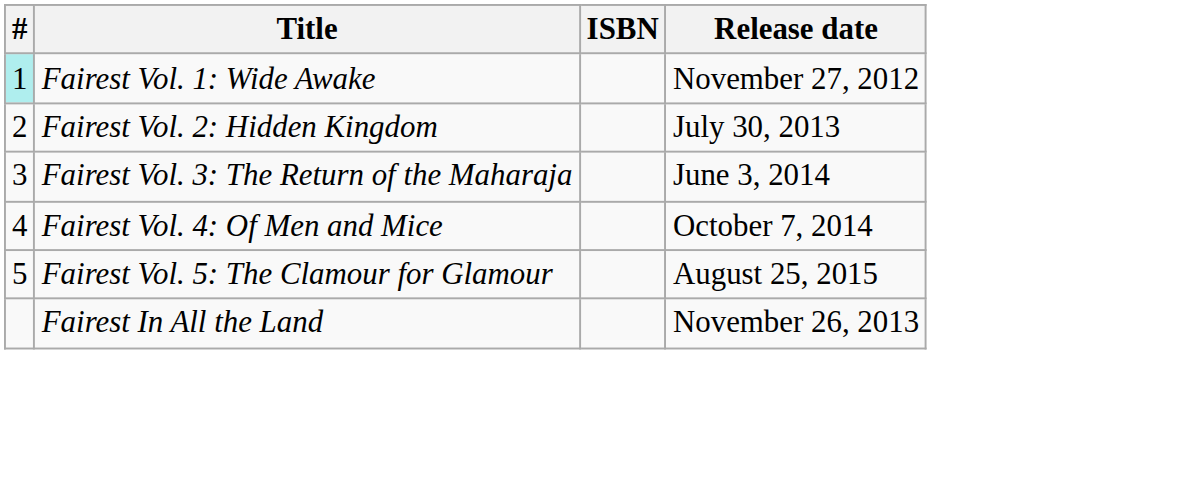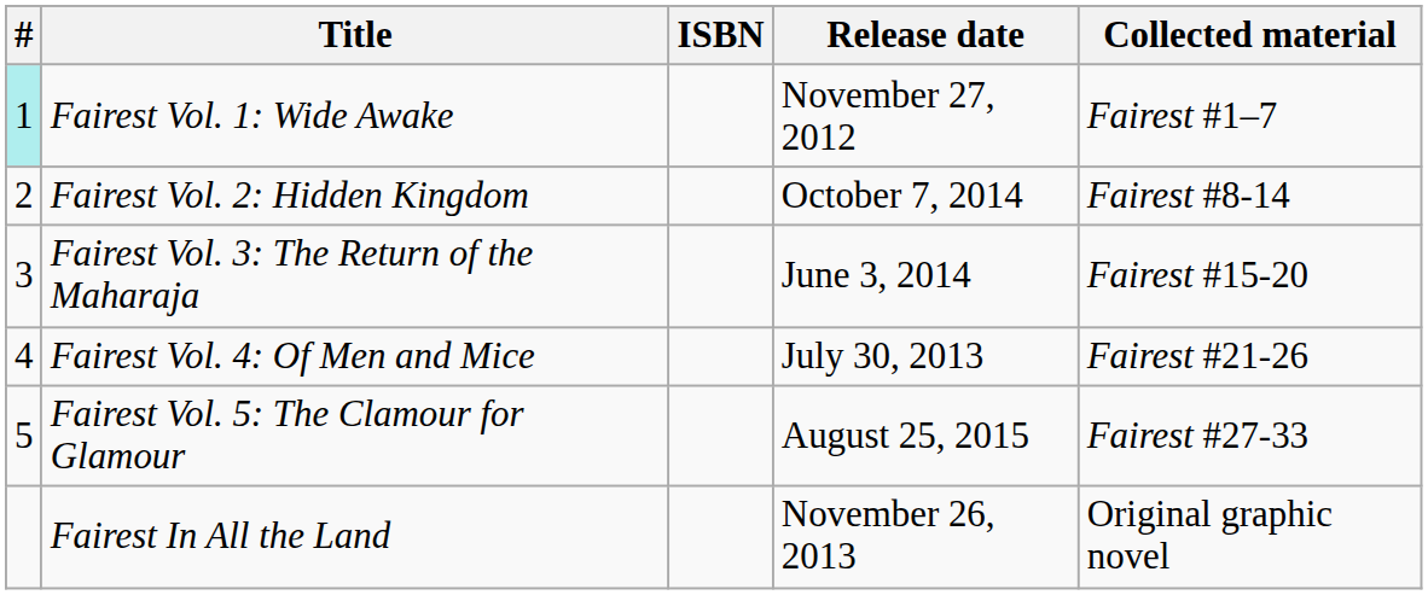 <table class="wikitable">
 <tr>
 <th>#</th>
 <th>Title</th>
 <th>ISBN</th>
 <th>Release date</th>
+<th>Collected material</th>
 </tr>
 <tr>
 <td style="background: paleturquoise;">1</td>
 <td><em>Fairest Vol. 1: Wide Awake</em></td>
 <td></td>
 <td>November 27, 2012</td>
+<td><em>Fairest</em> #1–7</td>
 </tr>
 <tr>
 <td>2</td>
 <td><em>Fairest Vol. 2: Hidden Kingdom</em></td>
 <td></td>
-<td>July 30, 2013</td>
+<td>October 7, 2014</td>
+<td><em>Fairest</em> #8-14</td>
 </tr>
 <tr>
 <td>3</td>
 <td><em>Fairest Vol. 3: The Return of the Maharaja</em></td>
 <td></td>
 <td>June 3, 2014</td>
+<td><em>Fairest</em> #15-20</td>
 </tr>
 <tr>
 <td>4</td>
 <td><em>Fairest Vol. 4: Of Men and Mice</em></td>
 <td></td>
-<td>October 7, 2014</td>
+<td>July 30, 2013</td>
+<td><em>Fairest</em> #21-26</td>
 </tr>
 <tr>
 <td>5</td>
 <td><em>Fairest Vol. 5: The Clamour for Glamour</em></td>
 <td></td>
 <td>August 25, 2015</td>
+<td><em>Fairest</em> #27-33</td>
 </tr>
 <tr>
 <td></td>
 <td><em>Fairest In All the Land</em></td>
 <td></td>
 <td>November 26, 2013</td>
+<td>Original graphic novel</td>
 </tr>
 </table>
